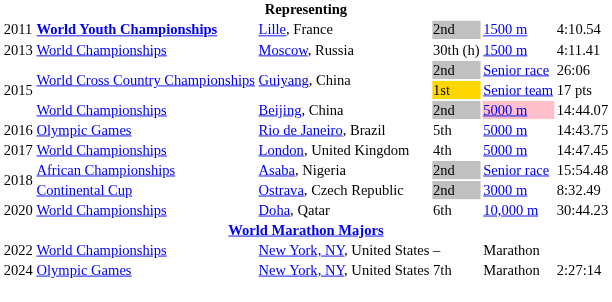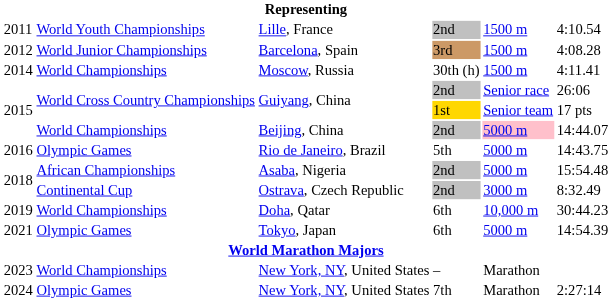 <table>
 <tr>
 <th colspan=6>Representing </th>
 </tr>
 <tr>
 <td>2011</td>
-<td><strong><a href='#'>World Youth Championships</a></strong></td>
+<td><a href='#'>World Youth Championships</a></td>
 <td><a href='#'>Lille</a>, France</td>
 <td bgcolor=silver>2nd</td>
 <td><a href='#'>1500 m</a></td>
 <td>4:10.54 </td>
 </tr>
 <tr>
-<td>2013</td>
+<td>2012</td>
+<td><a href='#'>World Junior Championships</a></td>
+<td><a href='#'>Barcelona</a>, Spain</td>
+<td bgcolor=cc9966>3rd</td>
+<td><a href='#'>1500 m</a></td>
+<td>4:08.28 </td>
+</tr>
+<tr>
+<td>2014</td>
 <td><a href='#'>World Championships</a></td>
 <td><a href='#'>Moscow</a>, Russia</td>
 <td>30th (h)</td>
 <td><a href='#'>1500 m</a></td>
 <td>4:11.41</td>
 </tr>
 <tr>
 <td rowspan=3>2015</td>
 <td rowspan=2><a href='#'>World Cross Country Championships</a></td>
 <td rowspan=2><a href='#'>Guiyang</a>, China</td>
 <td bgcolor=silver>2nd</td>
 <td><a href='#'>Senior race</a></td>
 <td>26:06</td>
 </tr>
 <tr>
 <td bgcolor=gold>1st</td>
 <td><a href='#'>Senior team</a></td>
 <td>17 pts</td>
 </tr>
 <tr>
 <td><a href='#'>World Championships</a></td>
 <td><a href='#'>Beijing</a>, China</td>
 <td bgcolor=silver>2nd</td>
 <td style="background: pink;"><a href='#'>5000 m</a></td>
 <td>14:44.07</td>
 </tr>
 <tr>
 <td>2016</td>
 <td><a href='#'>Olympic Games</a></td>
 <td><a href='#'>Rio de Janeiro</a>, Brazil</td>
 <td>5th</td>
 <td><a href='#'>5000 m</a></td>
 <td>14:43.75</td>
 </tr>
 <tr>
-<td>2017</td>
-<td><a href='#'>World Championships</a></td>
-<td><a href='#'>London</a>, United Kingdom</td>
-<td>4th</td>
-<td><a href='#'>5000 m</a></td>
-<td>14:47.45</td>
-</tr>
-<tr>
 <td rowspan=2>2018</td>
 <td><a href='#'>African Championships</a></td>
 <td><a href='#'>Asaba</a>, Nigeria</td>
 <td bgcolor=silver>2nd</td>
-<td><a href='#'>Senior race</a></td>
+<td><a href='#'>5000 m</a></td>
 <td>15:54.48</td>
 </tr>
 <tr>
 <td><a href='#'>Continental Cup</a></td>
 <td><a href='#'>Ostrava</a>, Czech Republic</td>
 <td bgcolor=silver>2nd</td>
 <td><a href='#'>3000 m</a></td>
 <td>8:32.49 </td>
 </tr>
 <tr>
-<td>2020</td>
+<td>2019</td>
 <td><a href='#'>World Championships</a></td>
 <td><a href='#'>Doha</a>, Qatar</td>
 <td>6th</td>
 <td><a href='#'>10,000 m</a></td>
 <td>30:44.23 </td>
 </tr>
 <tr>
+<td>2021</td>
+<td><a href='#'>Olympic Games</a></td>
+<td><a href='#'>Tokyo</a>, Japan</td>
+<td>6th</td>
+<td><a href='#'>5000 m</a></td>
+<td>14:54.39</td>
+</tr>
+<tr>
 <th colspan=6><a href='#'>World Marathon Majors</a></th>
 </tr>
 <tr>
-<td>2022</td>
+<td>2023</td>
 <td><a href='#'>World Championships</a></td>
 <td><a href='#'>New York, NY</a>, United States</td>
 <td>–</td>
 <td>Marathon</td>
 <td></td>
 </tr>
 <tr>
 <td>2024</td>
 <td><a href='#'>Olympic Games</a></td>
 <td><a href='#'>New York, NY</a>, United States</td>
 <td>7th</td>
 <td>Marathon</td>
 <td>2:27:14</td>
 </tr>
 </table>
